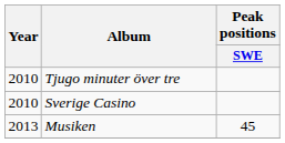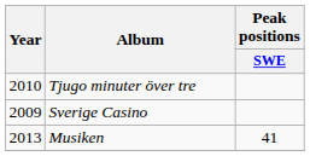 <table class="wikitable">
 <tr>
 <th align="center" rowspan="2" width="10">Year</th>
 <th align="center" rowspan="2" width="180">Album</th>
 <th align="center" colspan="1" width="20">Peak positions</th>
 </tr>
 <tr>
 <th scope="col" style="width:3em;font-size:90%;"><a href='#'>SWE</a><br></th>
 </tr>
 <tr>
 <td style="text-align:center;">2010</td>
 <td><em>Tjugo minuter över tre</em></td>
 <td style="text-align:center;"></td>
 </tr>
 <tr>
-<td style="text-align:center;">2010</td>
+<td style="text-align:center;">2009</td>
 <td><em>Sverige Casino</em></td>
 <td style="text-align:center;"></td>
 </tr>
 <tr>
 <td style="text-align:center;">2013</td>
 <td><em>Musiken</em></td>
-<td style="text-align:center;">45</td>
+<td style="text-align:center;">41</td>
 </tr>
 <tr>
 </tr>
 </table>
